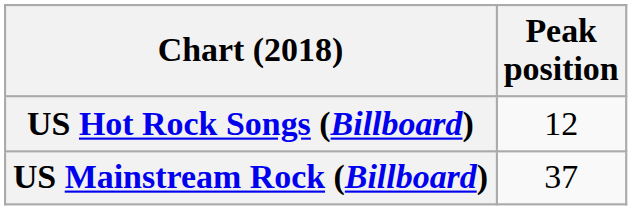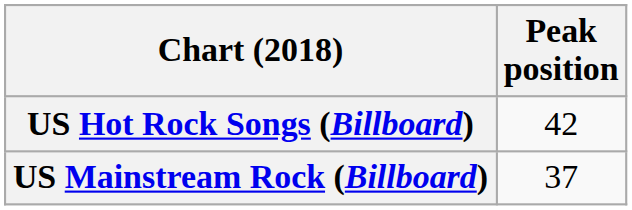 <table class="wikitable plainrowheaders" style="text-align:center">
 <tr>
 <th>Chart (2018)</th>
 <th>Peak<br>position</th>
 </tr>
 <tr>
 <th scope="row">US <a href='#'>Hot Rock Songs</a> (<em><a href='#'>Billboard</a></em>)</th>
-<td>12</td>
+<td>42</td>
 </tr>
 <tr>
 <th scope="row">US <a href='#'>Mainstream Rock</a> (<em><a href='#'>Billboard</a></em>)</th>
 <td>37</td>
 </tr>
 </table>
